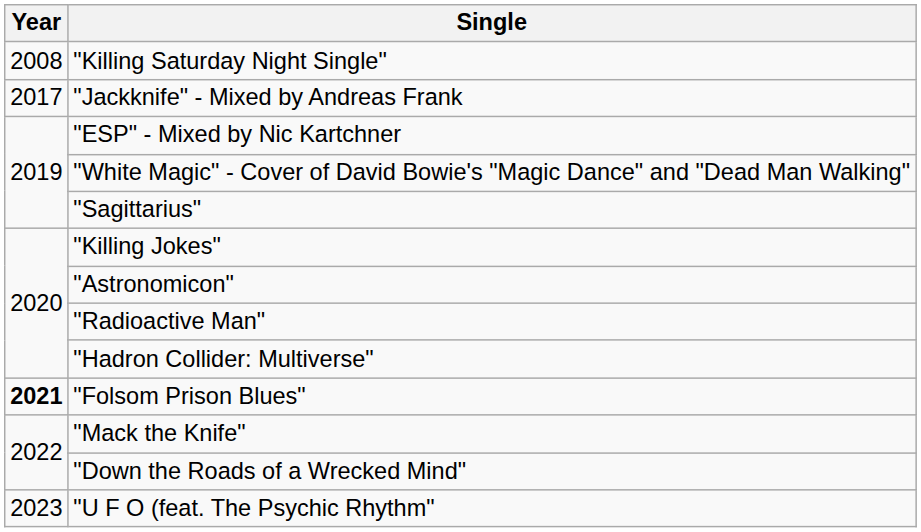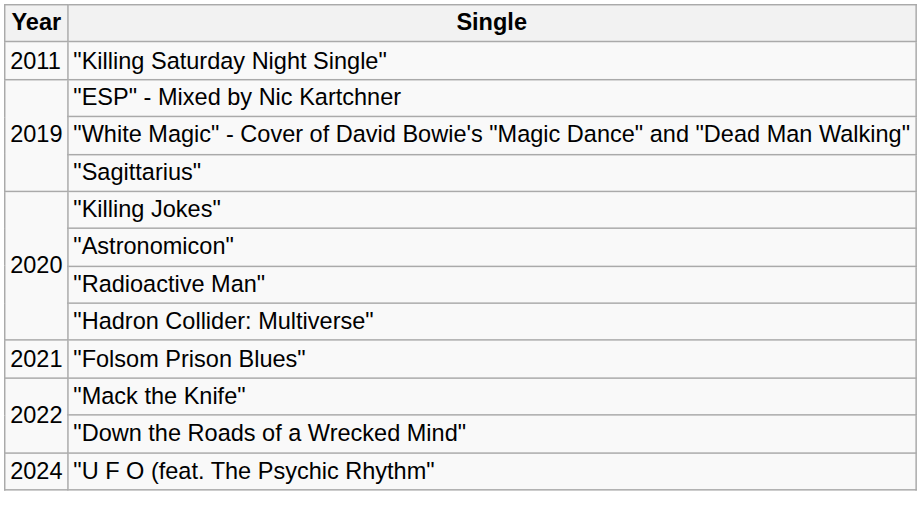 <table class="wikitable">
 <tr>
 <th>Year</th>
 <th>Single</th>
 </tr>
 <tr>
-<td>2008</td>
+<td>2011</td>
 <td>"Killing Saturday Night Single"</td>
-</tr>
-<tr>
-<td>2017</td>
-<td>"Jackknife" - Mixed by Andreas Frank</td>
 </tr>
 <tr>
 <td rowspan="3">2019</td>
 <td>"ESP" - Mixed by Nic Kartchner</td>
 </tr>
 <tr>
 <td>"White Magic" - Cover of David Bowie's "Magic Dance" and "Dead Man Walking"</td>
 </tr>
 <tr>
 <td>"Sagittarius"</td>
 </tr>
 <tr>
 <td rowspan="4">2020</td>
 <td>"Killing Jokes"</td>
 </tr>
 <tr>
 <td>"Astronomicon"</td>
 </tr>
 <tr>
 <td>"Radioactive Man"</td>
 </tr>
 <tr>
 <td>"Hadron Collider: Multiverse"</td>
 </tr>
 <tr>
-<td><strong>2021</strong></td>
+<td>2021</td>
 <td>"Folsom Prison Blues"</td>
 </tr>
 <tr>
 <td rowspan="2">2022</td>
 <td>"Mack the Knife"</td>
 </tr>
 <tr>
 <td>"Down the Roads of a Wrecked Mind"</td>
 </tr>
 <tr>
-<td>2023</td>
+<td>2024</td>
 <td>"U F O (feat. The Psychic Rhythm"</td>
 </tr>
 </table>
